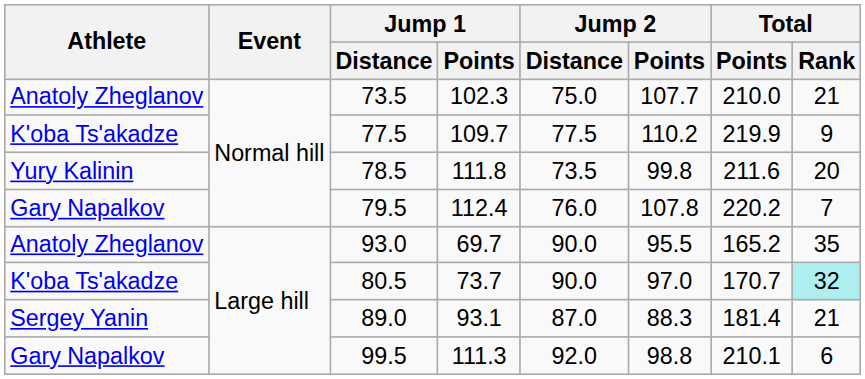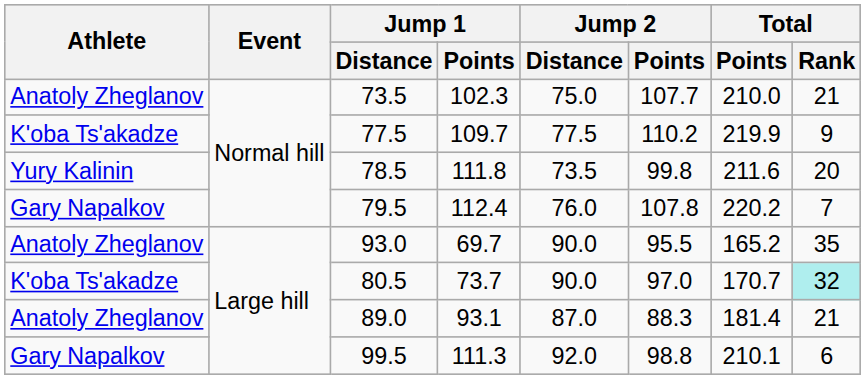 <table class="wikitable" style="font-size:90%">
 <tr>
 <th rowspan="2">Athlete</th>
 <th rowspan="2">Event</th>
 <th colspan="2">Jump 1</th>
 <th colspan="2">Jump 2</th>
 <th colspan="2">Total</th>
 </tr>
 <tr>
 <th>Distance</th>
 <th>Points</th>
 <th>Distance</th>
 <th>Points</th>
 <th>Points</th>
 <th>Rank</th>
 </tr>
 <tr>
 <td><a href='#'>Anatoly Zheglanov</a></td>
 <td rowspan="4">Normal hill</td>
 <td align="center">73.5</td>
 <td align="center">102.3</td>
 <td align="center">75.0</td>
 <td align="center">107.7</td>
 <td align="center">210.0</td>
 <td align="center">21</td>
 </tr>
 <tr>
 <td><a href='#'>K'oba Ts'akadze</a></td>
 <td align="center">77.5</td>
 <td align="center">109.7</td>
 <td align="center">77.5</td>
 <td align="center">110.2</td>
 <td align="center">219.9</td>
 <td align="center">9</td>
 </tr>
 <tr>
 <td><a href='#'>Yury Kalinin</a></td>
 <td align="center">78.5</td>
 <td align="center">111.8</td>
 <td align="center">73.5</td>
 <td align="center">99.8</td>
 <td align="center">211.6</td>
 <td align="center">20</td>
 </tr>
 <tr>
 <td><a href='#'>Gary Napalkov</a></td>
 <td align="center">79.5</td>
 <td align="center">112.4</td>
 <td align="center">76.0</td>
 <td align="center">107.8</td>
 <td align="center">220.2</td>
 <td align="center">7</td>
 </tr>
 <tr>
 <td><a href='#'>Anatoly Zheglanov</a></td>
 <td rowspan="4">Large hill</td>
 <td align="center">93.0</td>
 <td align="center">69.7</td>
 <td align="center">90.0</td>
 <td align="center">95.5</td>
 <td align="center">165.2</td>
 <td align="center">35</td>
 </tr>
 <tr>
 <td><a href='#'>K'oba Ts'akadze</a></td>
 <td align="center">80.5</td>
 <td align="center">73.7</td>
 <td align="center">90.0</td>
 <td align="center">97.0</td>
 <td align="center">170.7</td>
 <td align="center" style="background: paleturquoise;">32</td>
 </tr>
 <tr>
-<td><a href='#'>Sergey Yanin</a></td>
+<td><a href='#'>Anatoly Zheglanov</a></td>
 <td align="center">89.0</td>
 <td align="center">93.1</td>
 <td align="center">87.0</td>
 <td align="center">88.3</td>
 <td align="center">181.4</td>
 <td align="center">21</td>
 </tr>
 <tr>
 <td><a href='#'>Gary Napalkov</a></td>
 <td align="center">99.5</td>
 <td align="center">111.3</td>
 <td align="center">92.0</td>
 <td align="center">98.8</td>
 <td align="center">210.1</td>
 <td align="center">6</td>
 </tr>
 </table>
